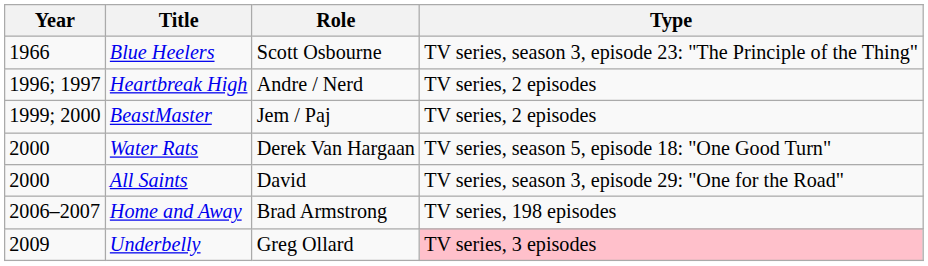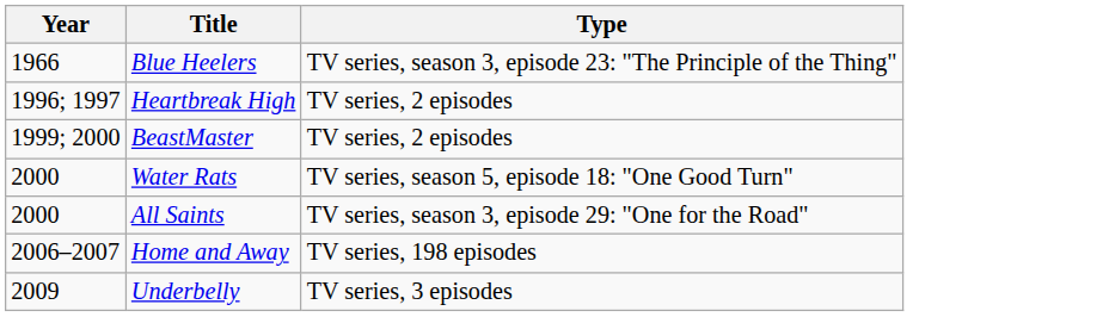 <table class=wikitable>
 <tr>
 <th>Year</th>
 <th>Title</th>
-<th>Role</th>
 <th>Type</th>
 </tr>
 <tr>
 <td>1966</td>
 <td><em><a href='#'>Blue Heelers</a></em></td>
-<td>Scott Osbourne</td>
 <td>TV series, season 3, episode 23: "The Principle of the Thing"</td>
 </tr>
 <tr>
 <td>1996; 1997</td>
 <td><em><a href='#'>Heartbreak High</a></em></td>
-<td>Andre / Nerd</td>
 <td>TV series, 2 episodes</td>
 </tr>
 <tr>
 <td>1999; 2000</td>
 <td><em><a href='#'>BeastMaster</a></em></td>
-<td>Jem / Paj</td>
 <td>TV series, 2 episodes</td>
 </tr>
 <tr>
 <td>2000</td>
 <td><em><a href='#'>Water Rats</a></em></td>
-<td>Derek Van Hargaan</td>
 <td>TV series, season 5, episode 18: "One Good Turn"</td>
 </tr>
 <tr>
 <td>2000</td>
 <td><em><a href='#'>All Saints</a></em></td>
-<td>David</td>
 <td>TV series, season 3, episode 29: "One for the Road"</td>
 </tr>
 <tr>
 <td>2006–2007</td>
 <td><em><a href='#'>Home and Away</a></em></td>
-<td>Brad Armstrong</td>
 <td>TV series, 198 episodes</td>
 </tr>
 <tr>
 <td>2009</td>
 <td><em><a href='#'>Underbelly</a></em></td>
-<td>Greg Ollard</td>
-<td style="background: pink;">TV series, 3 episodes</td>
+<td>TV series, 3 episodes</td>
 </tr>
 </table>
